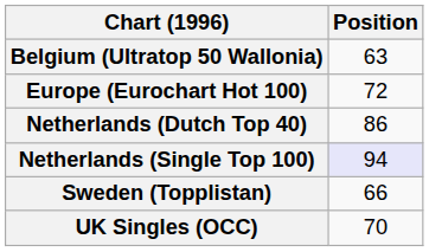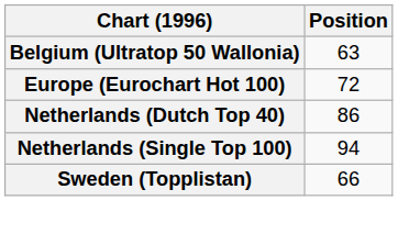 <table class="wikitable sortable plainrowheaders" style="text-align:center">
 <tr>
 <th scope="col">Chart (1996)</th>
 <th scope="col">Position</th>
 </tr>
 <tr>
 <th scope="row">Belgium (Ultratop 50 Wallonia)</th>
 <td>63</td>
 </tr>
 <tr>
 <th scope="row">Europe (Eurochart Hot 100)</th>
 <td>72</td>
 </tr>
 <tr>
 <th scope="row">Netherlands (Dutch Top 40)</th>
 <td>86</td>
 </tr>
 <tr>
 <th scope="row">Netherlands (Single Top 100)</th>
-<td style="background: lavender;">94</td>
+<td>94</td>
 </tr>
 <tr>
 <th scope="row">Sweden (Topplistan)</th>
 <td>66</td>
 </tr>
-<tr>
-<th scope="row">UK Singles (OCC)</th>
-<td>70</td>
-</tr>
 </table>
